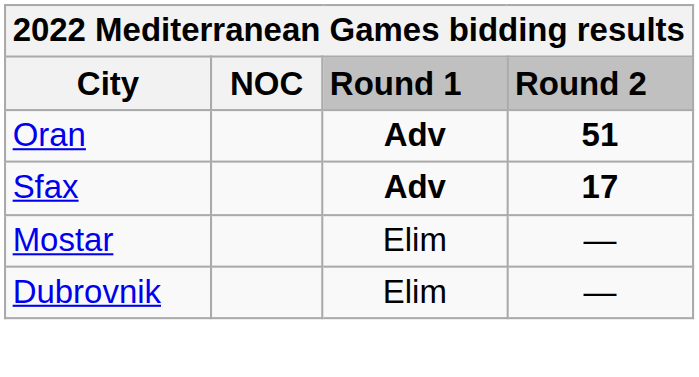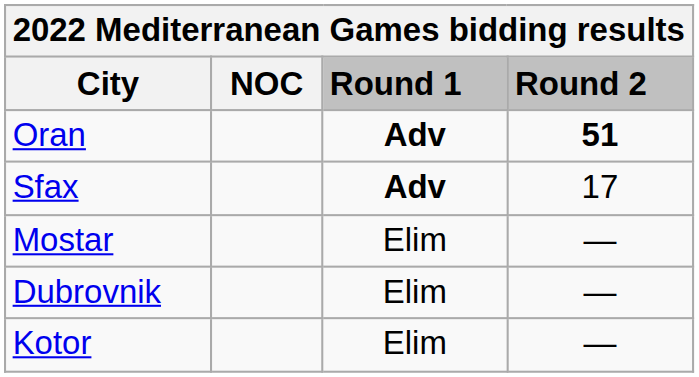 <table class="wikitable">
 <tr>
 <th colspan="4">2022 Mediterranean Games bidding results</th>
 </tr>
 <tr>
 <th>City</th>
 <th>NOC</th>
 <td style="background:silver;"><strong>Round 1</strong></td>
 <td style="background:silver;"><strong>Round 2</strong></td>
 </tr>
 <tr>
 <td><a href='#'>Oran</a></td>
 <td></td>
 <td style="text-align:center;"><strong>Adv</strong></td>
 <td style="text-align:center;"><strong>51</strong></td>
 </tr>
 <tr>
 <td><a href='#'>Sfax</a></td>
 <td></td>
 <td style="text-align:center;"><strong>Adv</strong></td>
-<td style="text-align:center;"><strong>17</strong></td>
+<td style="text-align:center;">17</td>
 </tr>
 <tr>
 <td><a href='#'>Mostar</a></td>
 <td></td>
 <td style="text-align:center;">Elim</td>
 <td style="text-align:center;">—</td>
 </tr>
 <tr>
 <td><a href='#'>Dubrovnik</a></td>
 <td></td>
 <td style="text-align:center;">Elim</td>
 <td style="text-align:center;">—</td>
 </tr>
+<tr>
+<td><a href='#'>Kotor</a></td>
+<td></td>
+<td style="text-align:center;">Elim</td>
+<td style="text-align:center;">—</td>
+</tr>
 </table>
